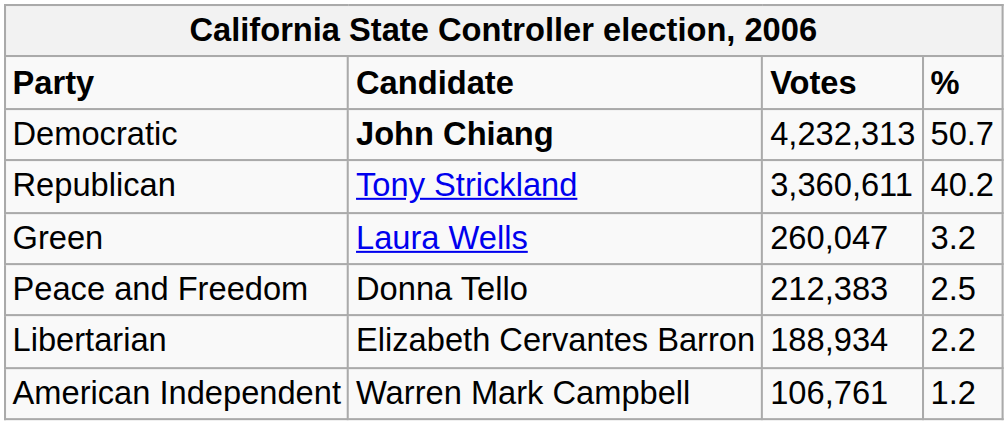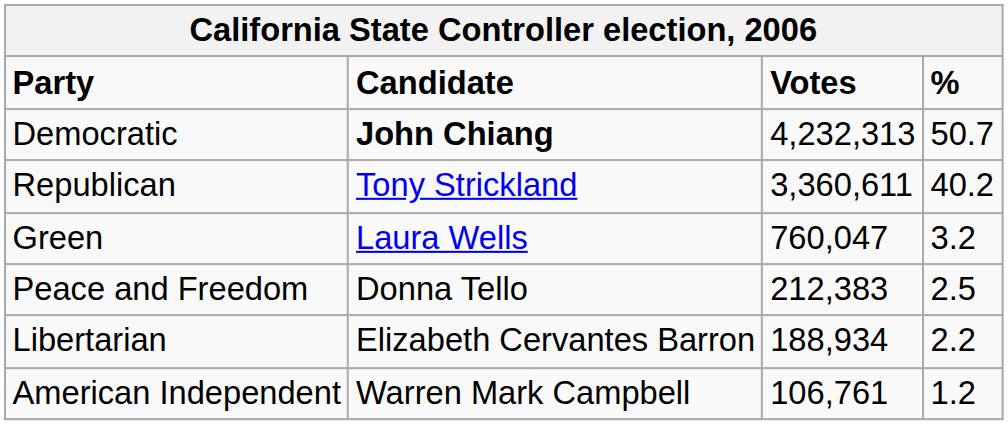 <table class="wikitable">
 <tr>
 <th colspan="4">California State Controller election, 2006</th>
 </tr>
 <tr>
 <td><strong>Party</strong></td>
 <td><strong>Candidate</strong></td>
 <td><strong>Votes</strong></td>
 <td><strong>%</strong></td>
 </tr>
 <tr>
 <td>Democratic</td>
 <td><strong>John Chiang</strong></td>
 <td>4,232,313</td>
 <td>50.7</td>
 </tr>
 <tr>
 <td>Republican</td>
 <td><a href='#'>Tony Strickland</a></td>
 <td>3,360,611</td>
 <td>40.2</td>
 </tr>
 <tr>
 <td>Green</td>
 <td><a href='#'>Laura Wells</a></td>
-<td>260,047</td>
+<td>760,047</td>
 <td>3.2</td>
 </tr>
 <tr>
 <td>Peace and Freedom</td>
 <td>Donna Tello</td>
 <td>212,383</td>
 <td>2.5</td>
 </tr>
 <tr>
 <td>Libertarian</td>
 <td>Elizabeth Cervantes Barron</td>
 <td>188,934</td>
 <td>2.2</td>
 </tr>
 <tr>
 <td>American Independent</td>
 <td>Warren Mark Campbell</td>
 <td>106,761</td>
 <td>1.2</td>
 </tr>
 </table>
